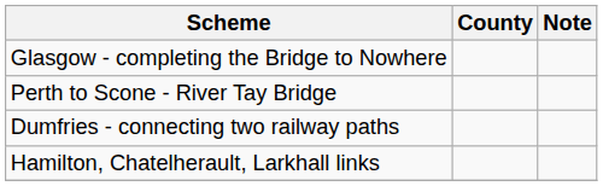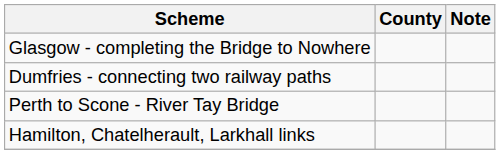 <table class="wikitable">
 <tr>
 <th>Scheme</th>
 <th>County</th>
 <th>Note</th>
 </tr>
 <tr>
 <td>Glasgow - completing the Bridge to Nowhere</td>
 <td></td>
 <td></td>
 </tr>
 <tr>
-<td>Perth to Scone - River Tay Bridge</td>
+<td>Dumfries - connecting two railway paths</td>
 <td></td>
 <td></td>
 </tr>
 <tr>
-<td>Dumfries - connecting two railway paths</td>
+<td>Perth to Scone - River Tay Bridge</td>
 <td></td>
 <td></td>
 </tr>
 <tr>
 <td>Hamilton, Chatelherault, Larkhall links</td>
 <td></td>
 <td></td>
 </tr>
 <tr>
 </tr>
 </table>
